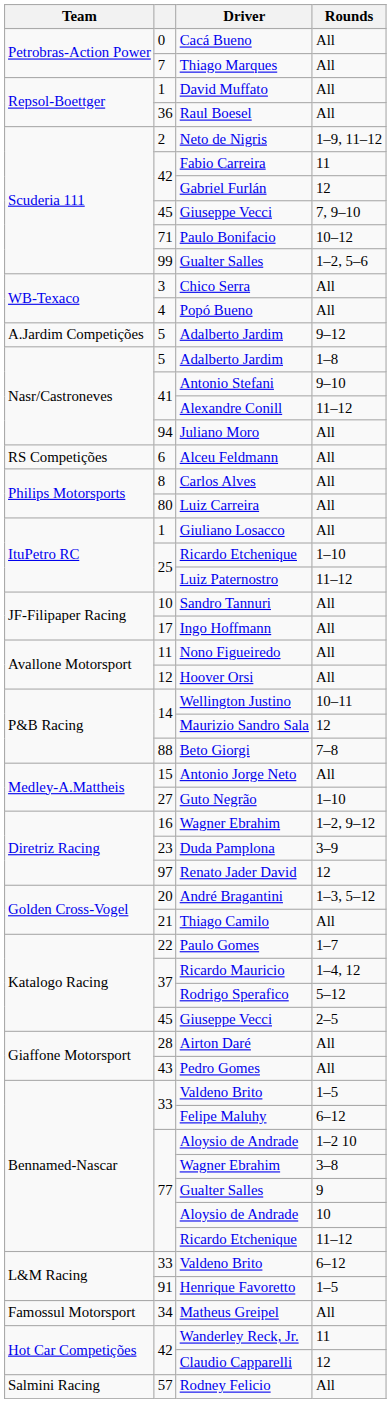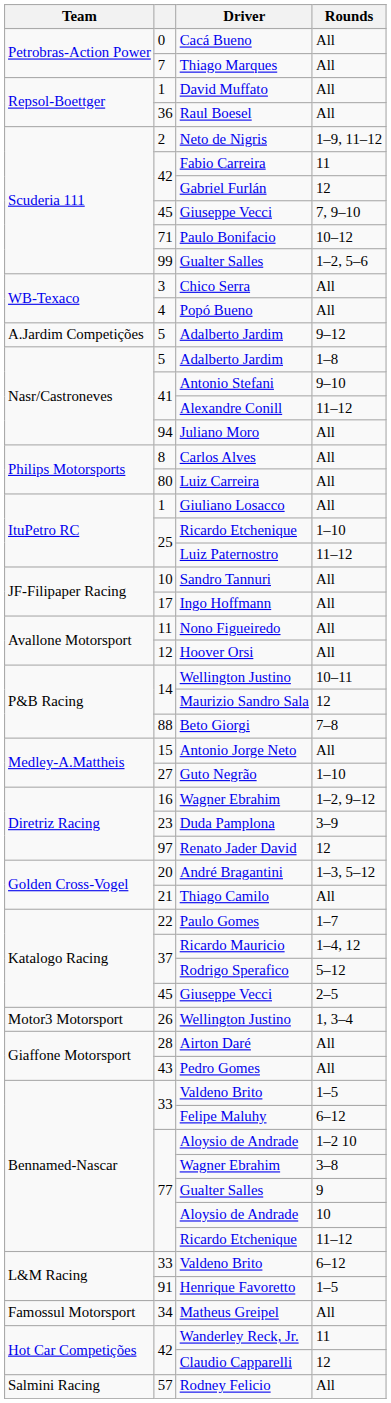 <table class="wikitable" style="font-size: 85%;">
 <tr>
 <th>Team</th>
 <th></th>
 <th>Driver</th>
 <th>Rounds</th>
 </tr>
 <tr>
 <td rowspan=2><a href='#'>Petrobras-Action Power</a></td>
 <td>0</td>
 <td><a href='#'>Cacá Bueno</a></td>
 <td>All</td>
 </tr>
 <tr>
 <td>7</td>
 <td><a href='#'>Thiago Marques</a></td>
 <td>All</td>
 </tr>
 <tr>
 <td rowspan=2><a href='#'>Repsol-Boettger</a></td>
 <td>1</td>
 <td><a href='#'>David Muffato</a></td>
 <td>All</td>
 </tr>
 <tr>
 <td>36</td>
 <td><a href='#'>Raul Boesel</a></td>
 <td>All</td>
 </tr>
 <tr>
 <td rowspan=6><a href='#'>Scuderia 111</a></td>
 <td>2</td>
 <td><a href='#'>Neto de Nigris</a></td>
 <td>1–9, 11–12</td>
 </tr>
 <tr>
 <td rowspan=2>42</td>
 <td><a href='#'>Fabio Carreira</a></td>
 <td>11</td>
 </tr>
 <tr>
 <td><a href='#'>Gabriel Furlán</a></td>
 <td>12</td>
 </tr>
 <tr>
 <td>45</td>
 <td><a href='#'>Giuseppe Vecci</a></td>
 <td>7, 9–10</td>
 </tr>
 <tr>
 <td>71</td>
 <td><a href='#'>Paulo Bonifacio</a></td>
 <td>10–12</td>
 </tr>
 <tr>
 <td>99</td>
 <td><a href='#'>Gualter Salles</a></td>
 <td>1–2, 5–6</td>
 </tr>
 <tr>
 <td rowspan=2><a href='#'>WB-Texaco</a></td>
 <td>3</td>
 <td><a href='#'>Chico Serra</a></td>
 <td>All</td>
 </tr>
 <tr>
 <td>4</td>
 <td><a href='#'>Popó Bueno</a></td>
 <td>All</td>
 </tr>
 <tr>
 <td>A.Jardim Competições</td>
 <td>5</td>
 <td><a href='#'>Adalberto Jardim</a></td>
 <td>9–12</td>
 </tr>
 <tr>
 <td rowspan=4>Nasr/Castroneves</td>
 <td>5</td>
 <td><a href='#'>Adalberto Jardim</a></td>
 <td>1–8</td>
 </tr>
 <tr>
 <td rowspan=2>41</td>
 <td><a href='#'>Antonio Stefani</a></td>
 <td>9–10</td>
 </tr>
 <tr>
 <td><a href='#'>Alexandre Conill</a></td>
 <td>11–12</td>
 </tr>
 <tr>
 <td>94</td>
 <td><a href='#'>Juliano Moro</a></td>
-<td>All</td>
-</tr>
-<tr>
-<td>RS Competições</td>
-<td>6</td>
-<td><a href='#'>Alceu Feldmann</a></td>
 <td>All</td>
 </tr>
 <tr>
 <td rowspan=2><a href='#'>Philips Motorsports</a></td>
 <td>8</td>
 <td><a href='#'>Carlos Alves</a></td>
 <td>All</td>
 </tr>
 <tr>
 <td>80</td>
 <td><a href='#'>Luiz Carreira</a></td>
 <td>All</td>
 </tr>
 <tr>
 <td rowspan=3><a href='#'>ItuPetro RC</a></td>
 <td>1</td>
 <td><a href='#'>Giuliano Losacco</a></td>
 <td>All</td>
 </tr>
 <tr>
 <td rowspan=2>25</td>
 <td><a href='#'>Ricardo Etchenique</a></td>
 <td>1–10</td>
 </tr>
 <tr>
 <td><a href='#'>Luiz Paternostro</a></td>
 <td>11–12</td>
 </tr>
 <tr>
 <td rowspan=2>JF-Filipaper Racing</td>
 <td>10</td>
 <td><a href='#'>Sandro Tannuri</a></td>
 <td>All</td>
 </tr>
 <tr>
 <td>17</td>
 <td><a href='#'>Ingo Hoffmann</a></td>
 <td>All</td>
 </tr>
 <tr>
 <td rowspan=2>Avallone Motorsport</td>
 <td>11</td>
 <td><a href='#'>Nono Figueiredo</a></td>
 <td>All</td>
 </tr>
 <tr>
 <td>12</td>
 <td><a href='#'>Hoover Orsi</a></td>
 <td>All</td>
 </tr>
 <tr>
 <td rowspan=3>P&B Racing</td>
 <td rowspan=2>14</td>
 <td><a href='#'>Wellington Justino</a></td>
 <td>10–11</td>
 </tr>
 <tr>
 <td><a href='#'>Maurizio Sandro Sala</a></td>
 <td>12</td>
 </tr>
 <tr>
 <td>88</td>
 <td><a href='#'>Beto Giorgi</a></td>
 <td>7–8</td>
 </tr>
 <tr>
 <td rowspan=2><a href='#'>Medley-A.Mattheis</a></td>
 <td>15</td>
 <td><a href='#'>Antonio Jorge Neto</a></td>
 <td>All</td>
 </tr>
 <tr>
 <td>27</td>
 <td><a href='#'>Guto Negrão</a></td>
 <td>1–10</td>
 </tr>
 <tr>
 <td rowspan=3><a href='#'>Diretriz Racing</a></td>
 <td>16</td>
 <td><a href='#'>Wagner Ebrahim</a></td>
 <td>1–2, 9–12</td>
 </tr>
 <tr>
 <td>23</td>
 <td><a href='#'>Duda Pamplona</a></td>
 <td>3–9</td>
 </tr>
 <tr>
 <td>97</td>
 <td><a href='#'>Renato Jader David</a></td>
 <td>12</td>
 </tr>
 <tr>
 <td rowspan=2><a href='#'>Golden Cross-Vogel</a></td>
 <td>20</td>
 <td><a href='#'>André Bragantini</a></td>
 <td>1–3, 5–12</td>
 </tr>
 <tr>
 <td>21</td>
 <td><a href='#'>Thiago Camilo</a></td>
 <td>All</td>
 </tr>
 <tr>
 <td rowspan=4>Katalogo Racing</td>
 <td>22</td>
 <td><a href='#'>Paulo Gomes</a></td>
 <td>1–7</td>
 </tr>
 <tr>
 <td rowspan=2>37</td>
 <td><a href='#'>Ricardo Mauricio</a></td>
 <td>1–4, 12</td>
 </tr>
 <tr>
 <td><a href='#'>Rodrigo Sperafico</a></td>
 <td>5–12</td>
 </tr>
 <tr>
 <td>45</td>
 <td><a href='#'>Giuseppe Vecci</a></td>
 <td>2–5</td>
 </tr>
 <tr>
+<td>Motor3 Motorsport</td>
+<td>26</td>
+<td><a href='#'>Wellington Justino</a></td>
+<td>1, 3–4</td>
+</tr>
+<tr>
 <td rowspan=2>Giaffone Motorsport</td>
 <td>28</td>
 <td><a href='#'>Airton Daré</a></td>
 <td>All</td>
 </tr>
 <tr>
 <td>43</td>
 <td><a href='#'>Pedro Gomes</a></td>
 <td>All</td>
 </tr>
 <tr>
 <td rowspan=7>Bennamed-Nascar</td>
 <td rowspan=2>33</td>
 <td><a href='#'>Valdeno Brito</a></td>
 <td>1–5</td>
 </tr>
 <tr>
 <td><a href='#'>Felipe Maluhy</a></td>
 <td>6–12</td>
 </tr>
 <tr>
 <td rowspan=5>77</td>
 <td><a href='#'>Aloysio de Andrade</a></td>
 <td>1–2 10</td>
 </tr>
 <tr>
 <td><a href='#'>Wagner Ebrahim</a></td>
 <td>3–8</td>
 </tr>
 <tr>
 <td><a href='#'>Gualter Salles</a></td>
 <td>9</td>
 </tr>
 <tr>
 <td><a href='#'>Aloysio de Andrade</a></td>
 <td>10</td>
 </tr>
 <tr>
 <td><a href='#'>Ricardo Etchenique</a></td>
 <td>11–12</td>
 </tr>
 <tr>
 <td rowspan=2>L&M Racing</td>
 <td>33</td>
 <td><a href='#'>Valdeno Brito</a></td>
 <td>6–12</td>
 </tr>
 <tr>
 <td>91</td>
 <td><a href='#'>Henrique Favoretto</a></td>
 <td>1–5</td>
 </tr>
 <tr>
 <td>Famossul Motorsport</td>
 <td>34</td>
 <td><a href='#'>Matheus Greipel</a></td>
 <td>All</td>
 </tr>
 <tr>
 <td rowspan=2><a href='#'>Hot Car Competições</a></td>
 <td rowspan=2>42</td>
 <td><a href='#'>Wanderley Reck, Jr.</a></td>
 <td>11</td>
 </tr>
 <tr>
 <td><a href='#'>Claudio Capparelli</a></td>
 <td>12</td>
 </tr>
 <tr>
 <td>Salmini Racing</td>
 <td>57</td>
 <td><a href='#'>Rodney Felicio</a></td>
 <td>All</td>
 </tr>
 </table>
